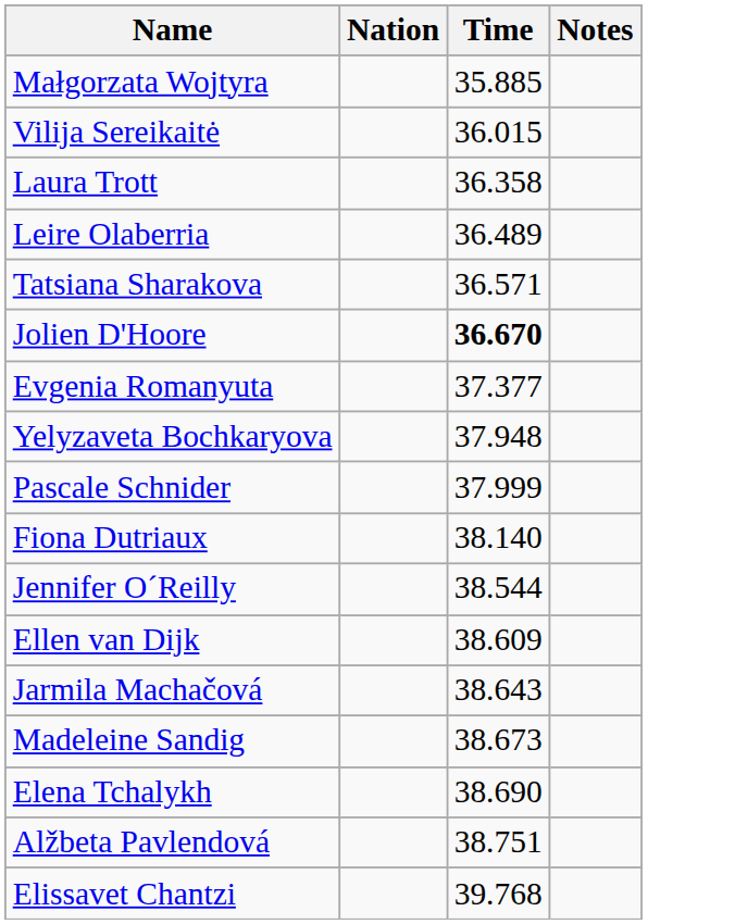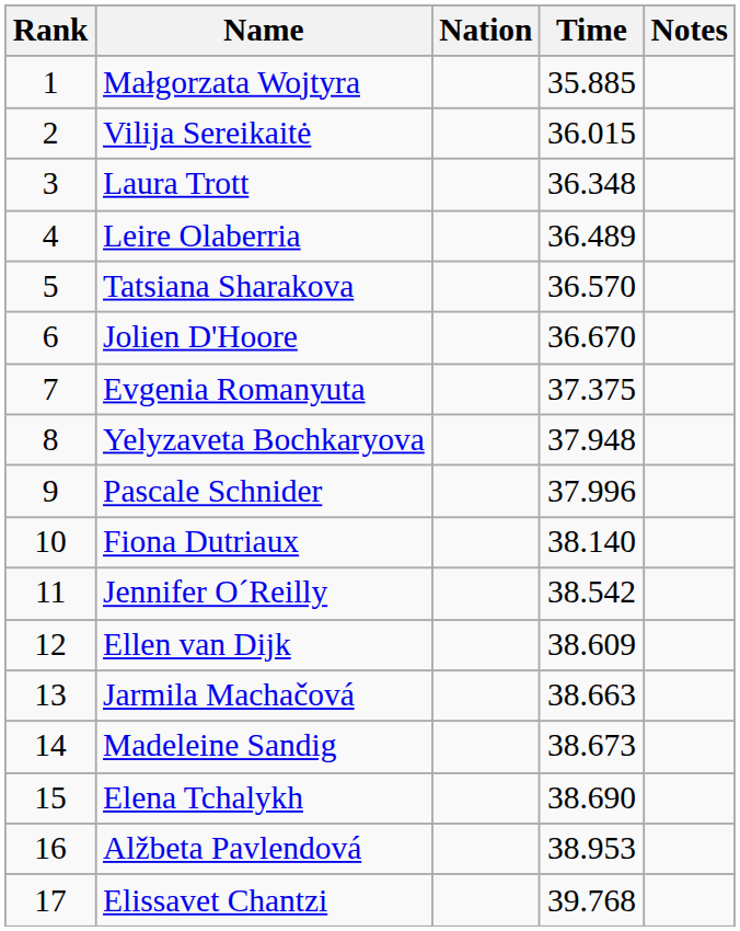 <table class="wikitable sortable" style="text-align:center">
 <tr>
+<th>Rank</th>
 <th>Name</th>
 <th>Nation</th>
 <th>Time</th>
 <th>Notes</th>
 </tr>
 <tr>
+<td>1</td>
 <td align=left><a href='#'>Małgorzata Wojtyra</a></td>
 <td align=left></td>
 <td>35.885</td>
 <td></td>
 </tr>
 <tr>
+<td>2</td>
 <td align=left><a href='#'>Vilija Sereikaitė</a></td>
 <td align=left></td>
 <td>36.015</td>
 <td></td>
 </tr>
 <tr>
+<td>3</td>
 <td align=left><a href='#'>Laura Trott</a></td>
 <td align=left></td>
-<td>36.358</td>
+<td>36.348</td>
 <td></td>
 </tr>
 <tr>
+<td>4</td>
 <td align=left><a href='#'>Leire Olaberria</a></td>
 <td align=left></td>
 <td>36.489</td>
 <td></td>
 </tr>
 <tr>
+<td>5</td>
 <td align=left><a href='#'>Tatsiana Sharakova</a></td>
 <td align=left></td>
-<td>36.571</td>
+<td>36.570</td>
 <td></td>
 </tr>
 <tr>
+<td>6</td>
 <td align=left><a href='#'>Jolien D'Hoore</a></td>
 <td align=left></td>
-<td><strong>36.670</strong></td>
+<td>36.670</td>
 <td></td>
 </tr>
 <tr>
+<td>7</td>
 <td align=left><a href='#'>Evgenia Romanyuta</a></td>
 <td align=left></td>
-<td>37.377</td>
+<td>37.375</td>
 <td></td>
 </tr>
 <tr>
+<td>8</td>
 <td align=left><a href='#'>Yelyzaveta Bochkaryova</a></td>
 <td align=left></td>
 <td>37.948</td>
 <td></td>
 </tr>
 <tr>
+<td>9</td>
 <td align=left><a href='#'>Pascale Schnider</a></td>
 <td align=left></td>
-<td>37.999</td>
+<td>37.996</td>
 <td></td>
 </tr>
 <tr>
+<td>10</td>
 <td align=left><a href='#'>Fiona Dutriaux</a></td>
 <td align=left></td>
 <td>38.140</td>
 <td></td>
 </tr>
 <tr>
+<td>11</td>
 <td align=left><a href='#'>Jennifer O´Reilly</a></td>
 <td align=left></td>
-<td>38.544</td>
+<td>38.542</td>
 <td></td>
 </tr>
 <tr>
+<td>12</td>
 <td align=left><a href='#'>Ellen van Dijk</a></td>
 <td align=left></td>
 <td>38.609</td>
 <td></td>
 </tr>
 <tr>
+<td>13</td>
 <td align=left><a href='#'>Jarmila Machačová</a></td>
 <td align=left></td>
-<td>38.643</td>
+<td>38.663</td>
 <td></td>
 </tr>
 <tr>
+<td>14</td>
 <td align=left><a href='#'>Madeleine Sandig</a></td>
 <td align=left></td>
 <td>38.673</td>
 <td></td>
 </tr>
 <tr>
+<td>15</td>
 <td align=left><a href='#'>Elena Tchalykh</a></td>
 <td align=left></td>
 <td>38.690</td>
 <td></td>
 </tr>
 <tr>
+<td>16</td>
 <td align=left><a href='#'>Alžbeta Pavlendová</a></td>
 <td align=left></td>
-<td>38.751</td>
+<td>38.953</td>
 <td></td>
 </tr>
 <tr>
+<td>17</td>
 <td align=left><a href='#'>Elissavet Chantzi</a></td>
 <td align=left></td>
 <td>39.768</td>
 <td></td>
 </tr>
 </table>
